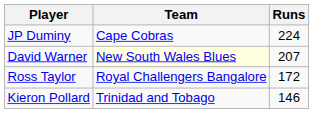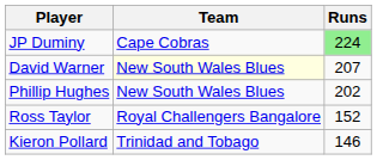 <table class="wikitable" style="text-align:center;">
 <tr>
 <th>Player</th>
 <th>Team</th>
 <th>Runs</th>
 </tr>
 <tr>
 <td style="text-align:left;"><a href='#'>JP Duminy</a></td>
 <td style="text-align:left;"><a href='#'>Cape Cobras</a></td>
-<td>224</td>
+<td style="background: lightgreen;">224</td>
 </tr>
 <tr>
 <td style="text-align:left;"><a href='#'>David Warner</a></td>
 <td style="background: lightyellow; text-align:left;"><a href='#'>New South Wales Blues</a></td>
 <td>207</td>
 </tr>
 <tr>
+<td style="text-align:left;"><a href='#'>Phillip Hughes</a></td>
+<td style="text-align:left;"><a href='#'>New South Wales Blues</a></td>
+<td>202</td>
+</tr>
+<tr>
 <td style="text-align:left;"><a href='#'>Ross Taylor</a></td>
 <td style="text-align:left;"><a href='#'>Royal Challengers Bangalore</a></td>
-<td>172</td>
+<td>152</td>
 </tr>
 <tr>
 <td style="text-align:left;"><a href='#'>Kieron Pollard</a></td>
 <td style="text-align:left;"><a href='#'>Trinidad and Tobago</a></td>
 <td>146</td>
 </tr>
 </table>
